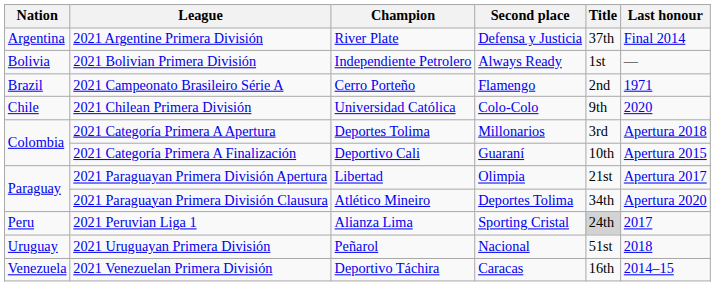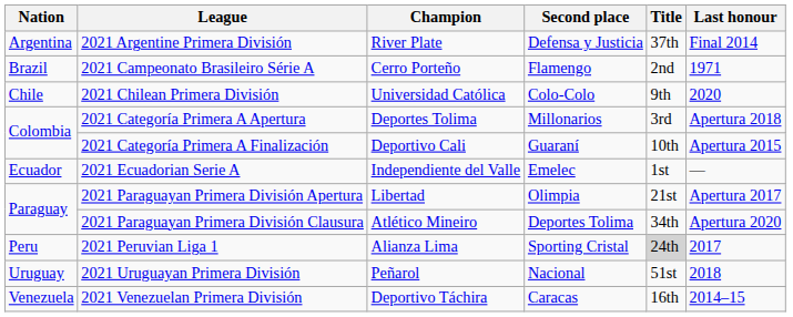 <table class=wikitable style="font-size:14px">
 <tr>
 <th>Nation</th>
 <th>League</th>
 <th>Champion</th>
 <th>Second place</th>
 <th data-sort-type="number">Title</th>
 <th>Last honour</th>
 </tr>
 <tr>
 <td align=left> <a href='#'>Argentina</a></td>
 <td align=left><a href='#'>2021 Argentine Primera División</a></td>
 <td><a href='#'>River Plate</a></td>
 <td><a href='#'>Defensa y Justicia</a></td>
 <td>37th</td>
 <td><a href='#'>Final 2014</a></td>
-</tr>
-<tr>
-<td align=left> <a href='#'>Bolivia</a></td>
-<td align=left><a href='#'>2021 Bolivian Primera División</a></td>
-<td><a href='#'>Independiente Petrolero</a></td>
-<td><a href='#'>Always Ready</a></td>
-<td>1st</td>
-<td>—</td>
 </tr>
 <tr>
 <td align=left> <a href='#'>Brazil</a></td>
 <td align=left><a href='#'>2021 Campeonato Brasileiro Série A</a></td>
 <td><a href='#'>Cerro Porteño</a></td>
 <td><a href='#'>Flamengo</a></td>
 <td>2nd</td>
 <td><a href='#'>1971</a></td>
 </tr>
 <tr>
 <td align=left> <a href='#'>Chile</a></td>
 <td align=left><a href='#'>2021 Chilean Primera División</a></td>
 <td><a href='#'>Universidad Católica</a></td>
 <td><a href='#'>Colo-Colo</a></td>
 <td>9th</td>
 <td><a href='#'>2020</a></td>
 </tr>
 <tr>
 <td style="text-align:left;" rowspan="2"> <a href='#'>Colombia</a></td>
 <td align=left><a href='#'>2021 Categoría Primera A Apertura</a></td>
 <td><a href='#'>Deportes Tolima</a></td>
 <td><a href='#'>Millonarios</a></td>
 <td>3rd</td>
 <td><a href='#'>Apertura 2018</a></td>
 </tr>
 <tr>
 <td align=left><a href='#'>2021 Categoría Primera A Finalización</a></td>
 <td><a href='#'>Deportivo Cali</a></td>
 <td><a href='#'>Guaraní</a></td>
 <td>10th</td>
 <td><a href='#'>Apertura 2015</a></td>
+</tr>
+<tr>
+<td align=left> <a href='#'>Ecuador</a></td>
+<td align=left><a href='#'>2021 Ecuadorian Serie A</a></td>
+<td><a href='#'>Independiente del Valle</a></td>
+<td><a href='#'>Emelec</a></td>
+<td>1st</td>
+<td>—</td>
 </tr>
 <tr>
 <td style="text-align:left;" rowspan="2"> <a href='#'>Paraguay</a></td>
 <td align=left><a href='#'>2021 Paraguayan Primera División Apertura</a></td>
 <td><a href='#'>Libertad</a></td>
 <td><a href='#'>Olimpia</a></td>
 <td>21st</td>
 <td><a href='#'>Apertura 2017</a></td>
 </tr>
 <tr>
 <td align=left><a href='#'>2021 Paraguayan Primera División Clausura</a></td>
 <td><a href='#'>Atlético Mineiro</a></td>
 <td><a href='#'>Deportes Tolima</a></td>
 <td>34th</td>
 <td><a href='#'>Apertura 2020</a></td>
 </tr>
 <tr>
 <td align=left> <a href='#'>Peru</a></td>
 <td align=left><a href='#'>2021 Peruvian Liga 1</a></td>
 <td><a href='#'>Alianza Lima</a></td>
 <td><a href='#'>Sporting Cristal</a></td>
 <td style="background: lightgrey;">24th</td>
 <td><a href='#'>2017</a></td>
 </tr>
 <tr>
 <td align=left> <a href='#'>Uruguay</a></td>
 <td align=left><a href='#'>2021 Uruguayan Primera División</a></td>
 <td><a href='#'>Peñarol</a></td>
 <td><a href='#'>Nacional</a></td>
 <td>51st</td>
 <td><a href='#'>2018</a></td>
 </tr>
 <tr>
 <td align=left> <a href='#'>Venezuela</a></td>
 <td align=left><a href='#'>2021 Venezuelan Primera División</a></td>
 <td><a href='#'>Deportivo Táchira</a></td>
 <td><a href='#'>Caracas</a></td>
 <td>16th</td>
 <td><a href='#'>2014–15</a></td>
 </tr>
 </table>
